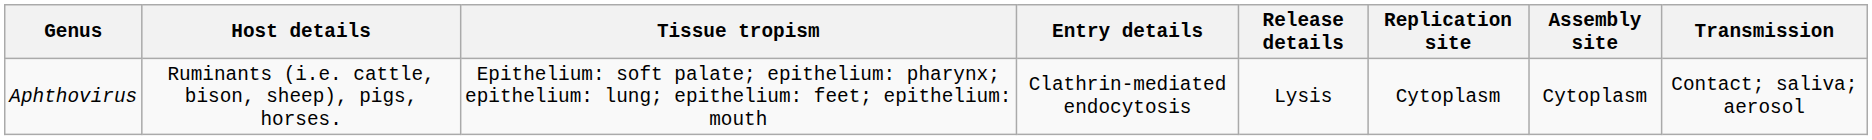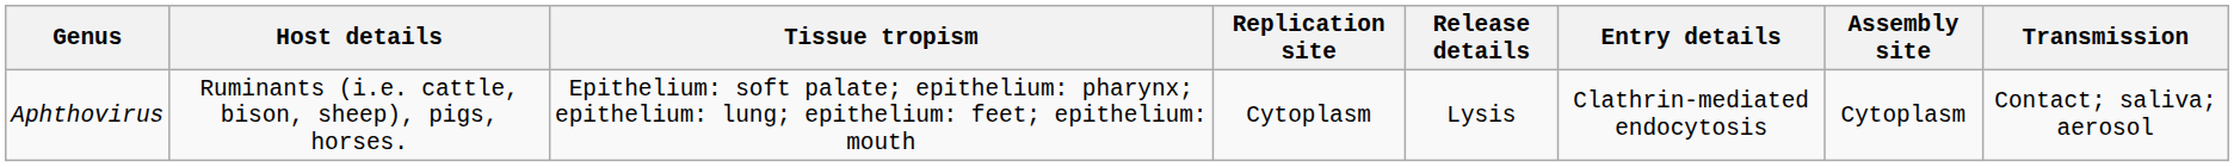 <table class="wikitable sortable" style="text-align:center">
 <tr>
 <th>Genus</th>
 <th>Host details</th>
 <th>Tissue tropism</th>
+<th>Replication site</th>
+<th>Release details</th>
 <th>Entry details</th>
-<th>Release details</th>
-<th>Replication site</th>
 <th>Assembly site</th>
 <th>Transmission</th>
 </tr>
 <tr>
 <td><em>Aphthovirus</em></td>
 <td>Ruminants (i.e. cattle, bison, sheep), pigs, horses.</td>
 <td>Epithelium: soft palate; epithelium: pharynx; epithelium: lung; epithelium: feet; epithelium: mouth</td>
+<td>Cytoplasm</td>
+<td>Lysis</td>
 <td>Clathrin-mediated endocytosis</td>
-<td>Lysis</td>
-<td>Cytoplasm</td>
 <td>Cytoplasm</td>
 <td>Contact; saliva; aerosol</td>
 </tr>
 </table>
